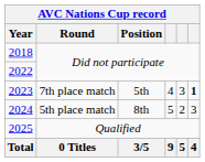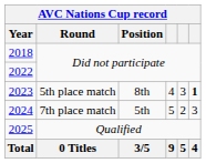 <table class="wikitable" style="text-align: center;">
 <tr>
 <th colspan="6"><a href='#'>AVC Nations Cup record</a></th>
 </tr>
 <tr>
 <th>Year</th>
 <th>Round</th>
 <th>Position</th>
 <th></th>
 <th></th>
 <th></th>
 </tr>
 <tr>
 <td> <a href='#'>2018</a></td>
 <td colspan=5 rowspan=2><em>Did not participate</em></td>
 </tr>
 <tr>
 <td> <a href='#'>2022</a></td>
 </tr>
 <tr>
 <td> <a href='#'>2023</a></td>
-<td>7th place match</td>
-<td>5th</td>
+<td>5th place match</td>
+<td>8th</td>
 <td>4</td>
 <td>3</td>
 <td><strong>1</strong></td>
 </tr>
 <tr>
 <td> <a href='#'>2024</a></td>
-<td>5th place match</td>
-<td>8th</td>
+<td>7th place match</td>
+<td>5th</td>
 <td>5</td>
 <td>2</td>
 <td>3</td>
 </tr>
 <tr>
 <td> <a href='#'>2025</a></td>
 <td colspan=5><em>Qualified</em></td>
 </tr>
 <tr>
 <th>Total</th>
 <th>0 Titles</th>
 <th>3/5</th>
 <th>9</th>
 <th>5</th>
 <th>4</th>
 </tr>
 </table>
